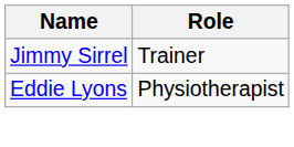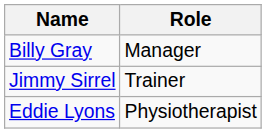 <table class="wikitable">
 <tr>
 <th>Name</th>
 <th>Role</th>
+</tr>
+<tr>
+<td> <a href='#'>Billy Gray</a></td>
+<td>Manager</td>
 </tr>
 <tr>
 <td> <a href='#'>Jimmy Sirrel</a></td>
 <td>Trainer</td>
 </tr>
 <tr>
 <td> <a href='#'>Eddie Lyons</a></td>
 <td>Physiotherapist</td>
 </tr>
 </table>
